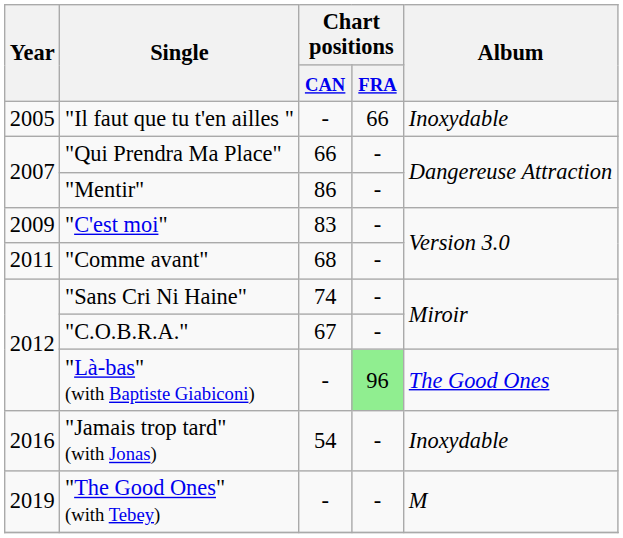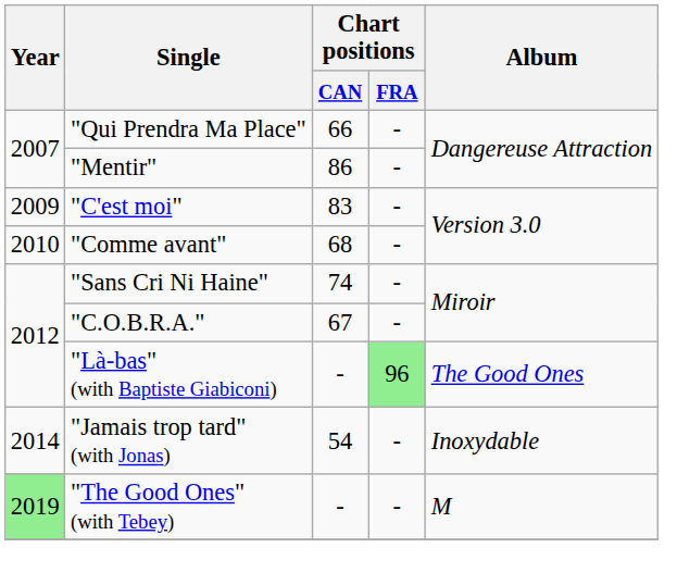 <table class="wikitable">
 <tr>
 <th rowspan="2">Year</th>
 <th rowspan="2">Single</th>
 <th colspan="2">Chart positions</th>
 <th rowspan="2">Album</th>
 </tr>
 <tr>
 <th width="30"><small><a href='#'>CAN</a><br></small></th>
 <th width="30"><small><a href='#'>FRA</a><br></small></th>
-</tr>
-<tr>
-<td rowspan="1">2005</td>
-<td align="left">"Il faut que tu t'en ailles "</td>
-<td align="center">-</td>
-<td align="center">66</td>
-<td align="left" rowspan="1"><em>Inoxydable</em></td>
 </tr>
 <tr>
 <td rowspan="2">2007</td>
 <td align="left">"Qui Prendra Ma Place"</td>
 <td align="center">66</td>
 <td align="center">-</td>
 <td align="left" rowspan="2"><em>Dangereuse Attraction</em></td>
 </tr>
 <tr>
 <td align="left">"Mentir"</td>
 <td align="center">86</td>
 <td align="center">-</td>
 </tr>
 <tr>
 <td rowspan="1">2009</td>
 <td align="left">"<a href='#'>C'est moi</a>"</td>
 <td align="center">83</td>
 <td align="center">-</td>
 <td rowspan="2"><em>Version 3.0</em></td>
 </tr>
 <tr>
-<td rowspan="1">2011</td>
+<td rowspan="1">2010</td>
 <td align="left">"Comme avant"</td>
 <td align="center">68</td>
 <td align="center">-</td>
 </tr>
 <tr>
 <td rowspan="3">2012</td>
 <td align="left">"Sans Cri Ni Haine"</td>
 <td align="center">74</td>
 <td align="center">-</td>
 <td rowspan="2"><em>Miroir</em></td>
 </tr>
 <tr>
 <td align="left">"C.O.B.R.A."</td>
 <td align="center">67</td>
 <td align="center">-</td>
 </tr>
 <tr>
 <td align="left">"<a href='#'>Là-bas</a>"<br><small>(with <a href='#'>Baptiste Giabiconi</a>)</small></td>
 <td align="center">-</td>
 <td align="center" style="background: lightgreen;">96</td>
 <td rowspan="1"><em><a href='#'>The Good Ones</a></em></td>
 </tr>
 <tr>
-<td rowspan="1">2016</td>
+<td rowspan="1">2014</td>
 <td align="left">"Jamais trop tard"<br><small>(with <a href='#'>Jonas</a>)</small></td>
 <td align="center">54</td>
 <td align="center">-</td>
 <td align="left" rowspan="1"><em>Inoxydable</em></td>
 </tr>
 <tr>
-<td rowspan="1">2019</td>
+<td rowspan="1" style="background: lightgreen;">2019</td>
 <td align="left">"<a href='#'>The Good Ones</a>"<br><small>(with <a href='#'>Tebey</a>)</small></td>
 <td align="center">-</td>
 <td align="center">-</td>
 <td rowspan="1"><em>M</em></td>
 </tr>
 <tr>
 </tr>
 </table>
